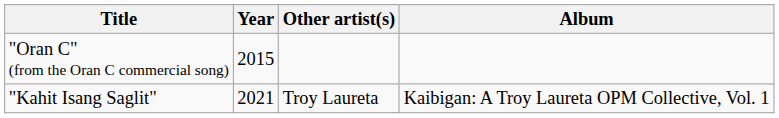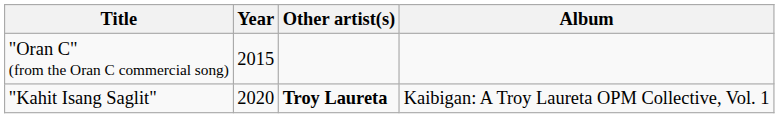 <table class="wikitable">
 <tr>
 <th>Title</th>
 <th>Year</th>
 <th>Other artist(s)</th>
 <th>Album</th>
 </tr>
 <tr>
 <td>"Oran C"<br><small>(from the Oran C commercial song)</small></td>
 <td>2015</td>
 <td></td>
 <td></td>
 </tr>
 <tr>
 <td>"Kahit Isang Saglit"</td>
-<td>2021</td>
-<td>Troy Laureta</td>
+<td>2020</td>
+<td><strong>Troy Laureta</strong></td>
 <td>Kaibigan: A Troy Laureta OPM Collective, Vol. 1</td>
 </tr>
 </table>
